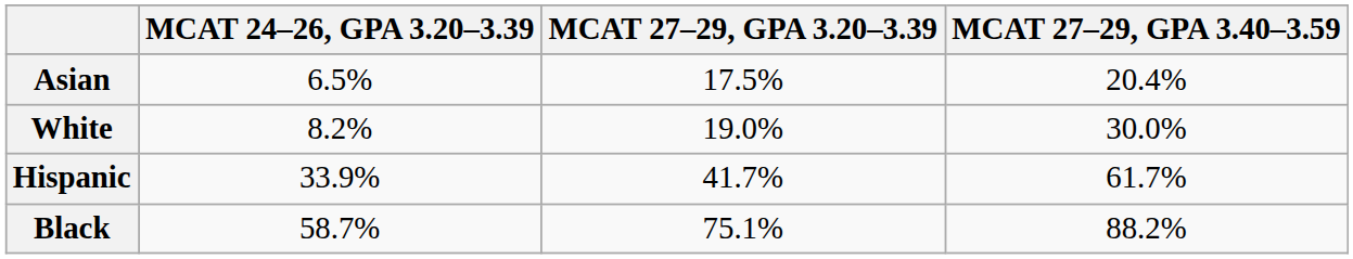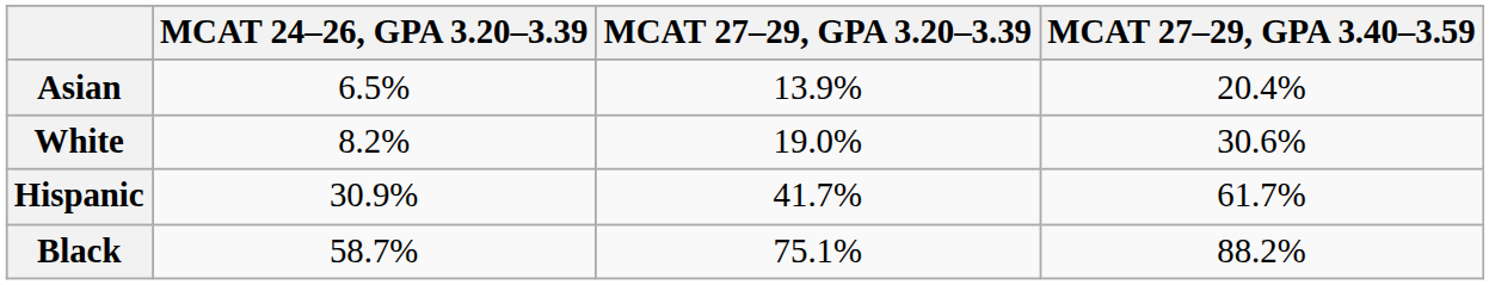 <table style="text-align:center; float:right; clear:right; margin-left:4em; margin:auto;"  class="wikitable">
 <tr>
 <th></th>
 <th>MCAT 24–26, GPA 3.20–3.39</th>
 <th>MCAT 27–29, GPA 3.20–3.39</th>
 <th>MCAT 27–29, GPA 3.40–3.59</th>
 </tr>
 <tr>
 <th>Asian</th>
 <td>6.5%</td>
-<td>17.5%</td>
+<td>13.9%</td>
 <td>20.4%</td>
 </tr>
 <tr>
 <th>White</th>
 <td>8.2%</td>
 <td>19.0%</td>
-<td>30.0%</td>
+<td>30.6%</td>
 </tr>
 <tr>
 <th>Hispanic</th>
-<td>33.9%</td>
+<td>30.9%</td>
 <td>41.7%</td>
 <td>61.7%</td>
 </tr>
 <tr>
 <th>Black</th>
 <td>58.7%</td>
 <td>75.1%</td>
 <td>88.2%</td>
 </tr>
 </table>
